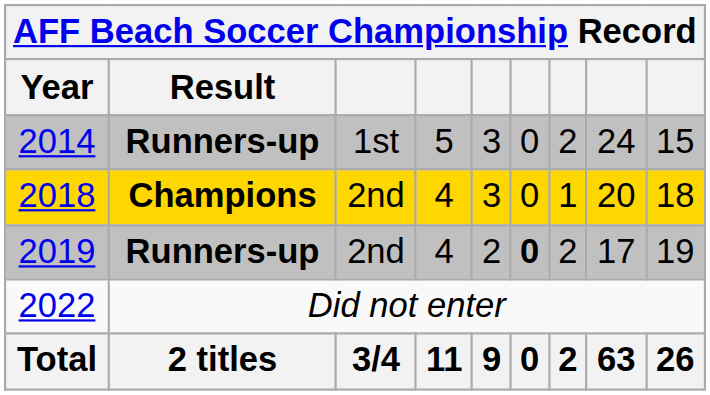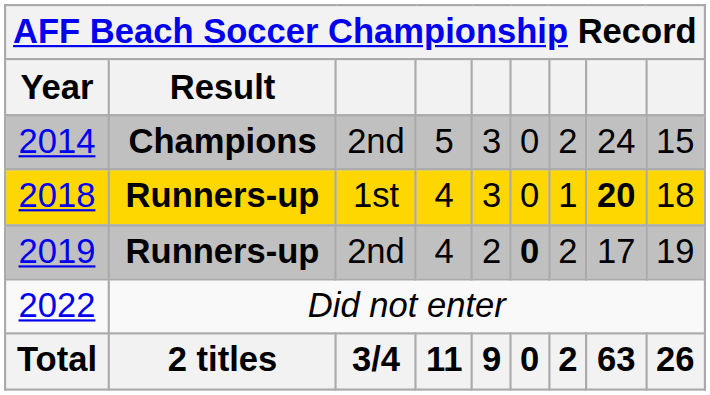 <table class="wikitable" style="text-align:center;">
 <tr>
 <th colspan=9><a href='#'>AFF Beach Soccer Championship</a> Record</th>
 </tr>
 <tr>
 <th>Year</th>
 <th>Result</th>
 <th></th>
 <th></th>
 <th></th>
 <th></th>
 <th></th>
 <th></th>
 <th></th>
 </tr>
 <tr style="background:silver;">
 <td> <a href='#'>2014</a></td>
-<td><strong>Runners-up</strong></td>
-<td>1st</td>
+<td><strong>Champions</strong></td>
+<td>2nd</td>
 <td>5</td>
 <td>3</td>
 <td>0</td>
 <td>2</td>
 <td>24</td>
 <td>15</td>
 </tr>
 <tr style="background-color:Gold;">
 <td> <a href='#'>2018</a></td>
-<td><strong>Champions</strong></td>
-<td>2nd</td>
+<td><strong>Runners-up</strong></td>
+<td>1st</td>
 <td>4</td>
 <td>3</td>
 <td>0</td>
 <td>1</td>
-<td>20</td>
+<td><strong>20</strong></td>
 <td>18</td>
 </tr>
 <tr style="background:silver;">
 <td> <a href='#'>2019</a></td>
 <td><strong>Runners-up</strong></td>
 <td>2nd</td>
 <td>4</td>
 <td>2</td>
 <td><strong>0</strong></td>
 <td>2</td>
 <td>17</td>
 <td>19</td>
 </tr>
 <tr>
 <td> <a href='#'>2022</a></td>
 <td colspan="8"><em>Did not enter</em></td>
 </tr>
 <tr>
 <th>Total</th>
 <th>2 titles</th>
 <th>3/4</th>
 <th>11</th>
 <th>9</th>
 <th>0</th>
 <th>2</th>
 <th>63</th>
 <th>26</th>
 </tr>
 </table>
